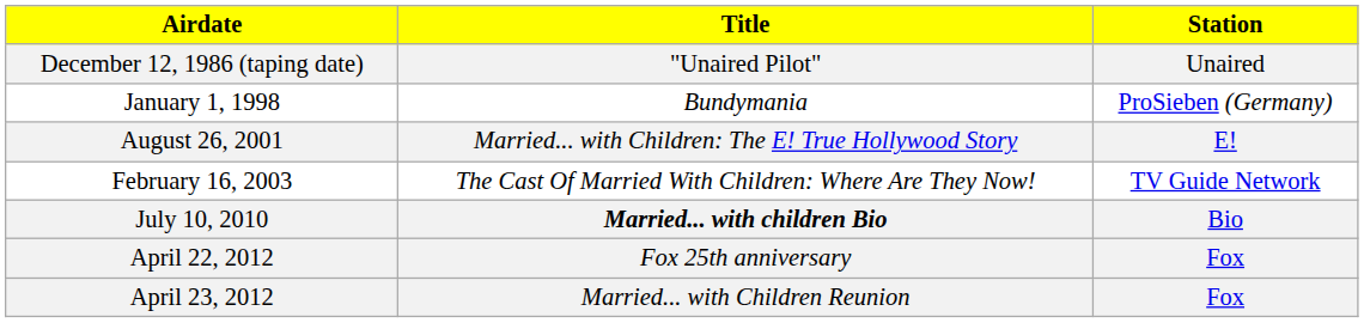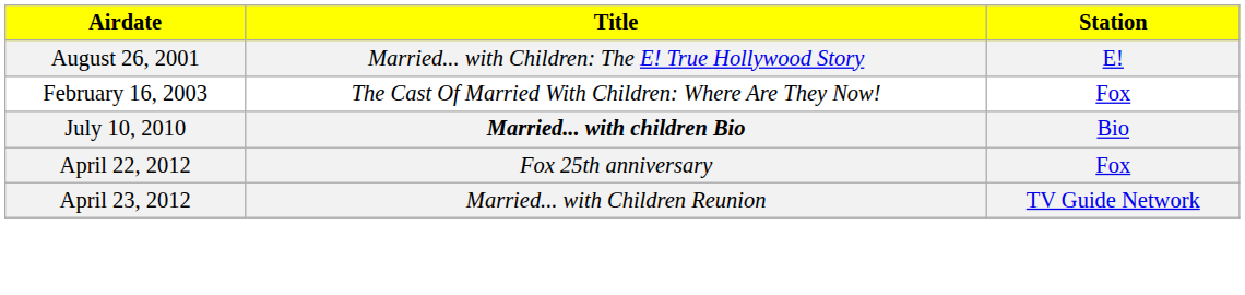 <table class="wikitable" style="width:100%; background:#F2F2F2; text-align:center">
 <tr>
 <th style="background:#ff0;">Airdate</th>
 <th style="background:#ff0;">Title</th>
 <th style="background:#ff0;">Station</th>
-</tr>
-<tr>
-<td>December 12, 1986 (taping date)</td>
-<td>"Unaired Pilot"</td>
-<td>Unaired</td>
-</tr>
-<tr style="background:#fff;">
-<td>January 1, 1998</td>
-<td><em>Bundymania</em></td>
-<td><a href='#'>ProSieben</a> <em>(Germany)</em></td>
 </tr>
 <tr>
 <td>August 26, 2001</td>
 <td><em>Married... with Children: The <a href='#'>E! True Hollywood Story</a></em></td>
 <td><a href='#'>E!</a></td>
 </tr>
 <tr style="background:#fff;">
 <td>February 16, 2003</td>
 <td><em>The Cast Of Married With Children: Where Are They Now!</em></td>
-<td><a href='#'>TV Guide Network</a></td>
+<td><a href='#'>Fox</a></td>
 </tr>
 <tr>
 <td>July 10, 2010</td>
 <td><strong><em>Married... with children Bio</em></strong></td>
 <td><a href='#'>Bio</a></td>
 </tr>
 <tr>
 <td>April 22, 2012</td>
 <td><em>Fox 25th anniversary</em></td>
 <td><a href='#'>Fox</a></td>
 </tr>
 <tr>
 <td>April 23, 2012</td>
 <td><em>Married... with Children Reunion</em></td>
-<td><a href='#'>Fox</a></td>
+<td><a href='#'>TV Guide Network</a></td>
 </tr>
 </table>
